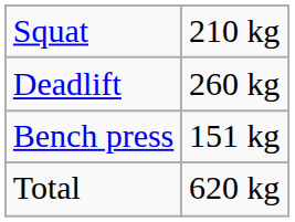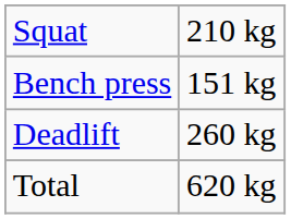 <table class="wikitable">
 <tr>
 <td><a href='#'>Squat</a></td>
 <td>210 kg</td>
 </tr>
 <tr>
+<td><a href='#'>Bench press</a></td>
+<td>151 kg</td>
+</tr>
+<tr>
 <td><a href='#'>Deadlift</a></td>
 <td>260 kg</td>
-</tr>
-<tr>
-<td><a href='#'>Bench press</a></td>
-<td>151 kg</td>
 </tr>
 <tr>
 <td>Total</td>
 <td>620 kg</td>
 </tr>
 </table>
